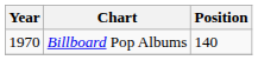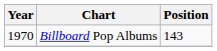 <table class="wikitable">
 <tr>
 <th align="left">Year</th>
 <th align="left">Chart</th>
 <th align="left">Position</th>
 </tr>
 <tr>
 <td align="left">1970</td>
 <td align="left"><em><a href='#'>Billboard</a></em> Pop Albums</td>
-<td align="left">140</td>
+<td align="left">143</td>
 </tr>
 <tr>
 </tr>
 </table>
